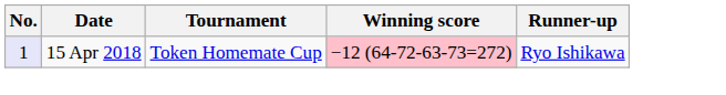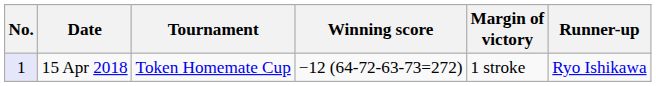 <table class="wikitable" style="font-size:95%;">
 <tr>
 <th>No.</th>
 <th>Date</th>
 <th>Tournament</th>
 <th>Winning score</th>
+<th>Margin of<br>victory</th>
 <th>Runner-up</th>
 </tr>
 <tr>
 <td align=center style="background: lavender;">1</td>
 <td align=right>15 Apr <a href='#'>2018</a></td>
 <td><a href='#'>Token Homemate Cup</a></td>
-<td style="background: pink;">−12 (64-72-63-73=272)</td>
+<td>−12 (64-72-63-73=272)</td>
+<td>1 stroke</td>
 <td> <a href='#'>Ryo Ishikawa</a></td>
 </tr>
 </table>
